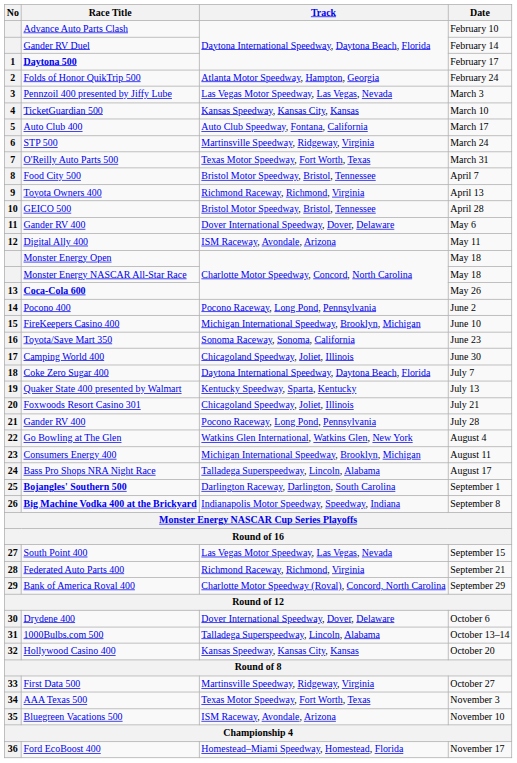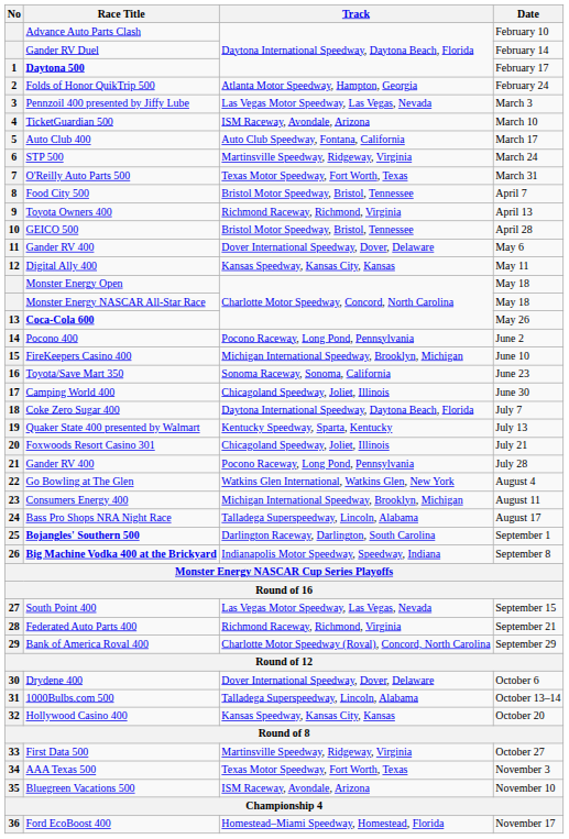 <table class="wikitable" style="font-size:85%">
 <tr>
 <th>No</th>
 <th>Race Title</th>
 <th><a href='#'>Track</a></th>
 <th>Date</th>
 </tr>
 <tr>
 <th></th>
 <td><a href='#'>Advance Auto Parts Clash</a></td>
 <td rowspan="3"><a href='#'>Daytona International Speedway</a>, <a href='#'>Daytona Beach</a>, <a href='#'>Florida</a></td>
 <td>February 10</td>
 </tr>
 <tr>
 <th></th>
 <td><a href='#'>Gander RV Duel</a></td>
 <td>February 14</td>
 </tr>
 <tr>
 <th>1</th>
 <td><strong><a href='#'>Daytona 500</a></strong></td>
 <td>February 17</td>
 </tr>
 <tr>
 <th>2</th>
 <td><a href='#'>Folds of Honor QuikTrip 500</a></td>
 <td><a href='#'>Atlanta Motor Speedway</a>, <a href='#'>Hampton</a>, <a href='#'>Georgia</a></td>
 <td>February 24</td>
 </tr>
 <tr>
 <th>3</th>
 <td><a href='#'>Pennzoil 400 presented by Jiffy Lube</a></td>
 <td><a href='#'>Las Vegas Motor Speedway</a>, <a href='#'>Las Vegas</a>, <a href='#'>Nevada</a></td>
 <td>March 3</td>
 </tr>
 <tr>
 <th>4</th>
 <td><a href='#'>TicketGuardian 500</a></td>
-<td><a href='#'>Kansas Speedway</a>, <a href='#'>Kansas City</a>, <a href='#'>Kansas</a></td>
+<td><a href='#'>ISM Raceway</a>, <a href='#'>Avondale</a>, <a href='#'>Arizona</a></td>
 <td>March 10</td>
 </tr>
 <tr>
 <th>5</th>
 <td><a href='#'>Auto Club 400</a></td>
 <td><a href='#'>Auto Club Speedway</a>, <a href='#'>Fontana</a>, <a href='#'>California</a></td>
 <td>March 17</td>
 </tr>
 <tr>
 <th>6</th>
 <td><a href='#'>STP 500</a></td>
 <td><a href='#'>Martinsville Speedway</a>, <a href='#'>Ridgeway</a>, <a href='#'>Virginia</a></td>
 <td>March 24</td>
 </tr>
 <tr>
 <th>7</th>
 <td><a href='#'>O'Reilly Auto Parts 500</a></td>
 <td><a href='#'>Texas Motor Speedway</a>, <a href='#'>Fort Worth</a>, <a href='#'>Texas</a></td>
 <td>March 31</td>
 </tr>
 <tr>
 <th>8</th>
 <td><a href='#'>Food City 500</a></td>
 <td><a href='#'>Bristol Motor Speedway</a>, <a href='#'>Bristol</a>, <a href='#'>Tennessee</a></td>
 <td>April 7</td>
 </tr>
 <tr>
 <th>9</th>
 <td><a href='#'>Toyota Owners 400</a></td>
 <td><a href='#'>Richmond Raceway</a>, <a href='#'>Richmond</a>, <a href='#'>Virginia</a></td>
 <td>April 13</td>
 </tr>
 <tr>
 <th>10</th>
 <td><a href='#'>GEICO 500</a></td>
 <td><a href='#'>Bristol Motor Speedway</a>, <a href='#'>Bristol</a>, <a href='#'>Tennessee</a></td>
 <td>April 28</td>
 </tr>
 <tr>
 <th>11</th>
 <td><a href='#'>Gander RV 400</a></td>
 <td><a href='#'>Dover International Speedway</a>, <a href='#'>Dover</a>, <a href='#'>Delaware</a></td>
 <td>May 6</td>
 </tr>
 <tr>
 <th>12</th>
 <td><a href='#'>Digital Ally 400</a></td>
-<td><a href='#'>ISM Raceway</a>, <a href='#'>Avondale</a>, <a href='#'>Arizona</a></td>
+<td><a href='#'>Kansas Speedway</a>, <a href='#'>Kansas City</a>, <a href='#'>Kansas</a></td>
 <td>May 11</td>
 </tr>
 <tr>
 <th></th>
 <td><a href='#'>Monster Energy Open</a></td>
 <td rowspan="3"><a href='#'>Charlotte Motor Speedway</a>, <a href='#'>Concord</a>, <a href='#'>North Carolina</a></td>
 <td>May 18</td>
 </tr>
 <tr>
 <th></th>
 <td><a href='#'>Monster Energy NASCAR All-Star Race</a></td>
 <td>May 18</td>
 </tr>
 <tr>
 <th>13</th>
 <td><strong><a href='#'>Coca-Cola 600</a></strong></td>
 <td>May 26</td>
 </tr>
 <tr>
 <th>14</th>
 <td><a href='#'>Pocono 400</a></td>
 <td><a href='#'>Pocono Raceway</a>, <a href='#'>Long Pond</a>, <a href='#'>Pennsylvania</a></td>
 <td>June 2</td>
 </tr>
 <tr>
 <th>15</th>
 <td><a href='#'>FireKeepers Casino 400</a></td>
 <td><a href='#'>Michigan International Speedway</a>, <a href='#'>Brooklyn</a>, <a href='#'>Michigan</a></td>
 <td>June 10</td>
 </tr>
 <tr>
 <th>16</th>
 <td><a href='#'>Toyota/Save Mart 350</a></td>
 <td><a href='#'>Sonoma Raceway</a>, <a href='#'>Sonoma</a>, <a href='#'>California</a></td>
 <td>June 23</td>
 </tr>
 <tr>
 <th>17</th>
 <td><a href='#'>Camping World 400</a></td>
 <td><a href='#'>Chicagoland Speedway</a>, <a href='#'>Joliet</a>, <a href='#'>Illinois</a></td>
 <td>June 30</td>
 </tr>
 <tr>
 <th>18</th>
 <td><a href='#'>Coke Zero Sugar 400</a></td>
 <td><a href='#'>Daytona International Speedway</a>, <a href='#'>Daytona Beach</a>, <a href='#'>Florida</a></td>
 <td>July 7</td>
 </tr>
 <tr>
 <th>19</th>
 <td><a href='#'>Quaker State 400 presented by Walmart</a></td>
 <td><a href='#'>Kentucky Speedway</a>, <a href='#'>Sparta</a>, <a href='#'>Kentucky</a></td>
 <td>July 13</td>
 </tr>
 <tr>
 <th>20</th>
 <td><a href='#'>Foxwoods Resort Casino 301</a></td>
 <td><a href='#'>Chicagoland Speedway</a>, <a href='#'>Joliet</a>, <a href='#'>Illinois</a></td>
 <td>July 21</td>
 </tr>
 <tr>
 <th>21</th>
 <td><a href='#'>Gander RV 400</a></td>
 <td><a href='#'>Pocono Raceway</a>, <a href='#'>Long Pond</a>, <a href='#'>Pennsylvania</a></td>
 <td>July 28</td>
 </tr>
 <tr>
 <th>22</th>
 <td><a href='#'>Go Bowling at The Glen</a></td>
 <td><a href='#'>Watkins Glen International</a>, <a href='#'>Watkins Glen</a>, <a href='#'>New York</a></td>
 <td>August 4</td>
 </tr>
 <tr>
 <th>23</th>
 <td><a href='#'>Consumers Energy 400</a></td>
 <td><a href='#'>Michigan International Speedway</a>, <a href='#'>Brooklyn</a>, <a href='#'>Michigan</a></td>
 <td>August 11</td>
 </tr>
 <tr>
 <th>24</th>
 <td><a href='#'>Bass Pro Shops NRA Night Race</a></td>
 <td><a href='#'>Talladega Superspeedway</a>, <a href='#'>Lincoln</a>, <a href='#'>Alabama</a></td>
 <td>August 17</td>
 </tr>
 <tr>
 <th>25</th>
 <td><strong><a href='#'>Bojangles' Southern 500</a></strong></td>
 <td><a href='#'>Darlington Raceway</a>, <a href='#'>Darlington</a>, <a href='#'>South Carolina</a></td>
 <td>September 1</td>
 </tr>
 <tr>
 <th>26</th>
 <td><strong><a href='#'>Big Machine Vodka 400 at the Brickyard</a></strong></td>
 <td><a href='#'>Indianapolis Motor Speedway</a>, <a href='#'>Speedway</a>, <a href='#'>Indiana</a></td>
 <td>September 8</td>
 </tr>
 <tr>
 <th colspan="4"><a href='#'>Monster Energy NASCAR Cup Series Playoffs</a></th>
 </tr>
 <tr>
 <th colspan="4">Round of 16</th>
 </tr>
 <tr>
 <th>27</th>
 <td><a href='#'>South Point 400</a></td>
 <td><a href='#'>Las Vegas Motor Speedway</a>, <a href='#'>Las Vegas</a>, <a href='#'>Nevada</a></td>
 <td>September 15</td>
 </tr>
 <tr>
 <th>28</th>
 <td><a href='#'>Federated Auto Parts 400</a></td>
 <td><a href='#'>Richmond Raceway</a>, <a href='#'>Richmond</a>, <a href='#'>Virginia</a></td>
 <td>September 21</td>
 </tr>
 <tr>
 <th>29</th>
 <td><a href='#'>Bank of America Roval 400</a></td>
 <td><a href='#'>Charlotte Motor Speedway (Roval)</a>, <a href='#'>Concord, North Carolina</a></td>
 <td>September 29</td>
 </tr>
 <tr>
 <th colspan="4">Round of 12</th>
 </tr>
 <tr>
 <th>30</th>
 <td><a href='#'>Drydene 400</a></td>
 <td><a href='#'>Dover International Speedway</a>, <a href='#'>Dover</a>, <a href='#'>Delaware</a></td>
 <td>October 6</td>
 </tr>
 <tr>
 <th>31</th>
 <td><a href='#'>1000Bulbs.com 500</a></td>
 <td><a href='#'>Talladega Superspeedway</a>, <a href='#'>Lincoln</a>, <a href='#'>Alabama</a></td>
 <td>October 13–14</td>
 </tr>
 <tr>
 <th>32</th>
 <td><a href='#'>Hollywood Casino 400</a></td>
 <td><a href='#'>Kansas Speedway</a>, <a href='#'>Kansas City</a>, <a href='#'>Kansas</a></td>
 <td>October 20</td>
 </tr>
 <tr>
 <th colspan="4">Round of 8</th>
 </tr>
 <tr>
 <th>33</th>
 <td><a href='#'>First Data 500</a></td>
 <td><a href='#'>Martinsville Speedway</a>, <a href='#'>Ridgeway</a>, <a href='#'>Virginia</a></td>
 <td>October 27</td>
 </tr>
 <tr>
 <th>34</th>
 <td><a href='#'>AAA Texas 500</a></td>
 <td><a href='#'>Texas Motor Speedway</a>, <a href='#'>Fort Worth</a>, <a href='#'>Texas</a></td>
 <td>November 3</td>
 </tr>
 <tr>
 <th>35</th>
 <td><a href='#'>Bluegreen Vacations 500</a></td>
 <td><a href='#'>ISM Raceway</a>, <a href='#'>Avondale</a>, <a href='#'>Arizona</a></td>
 <td>November 10</td>
 </tr>
 <tr>
 <th colspan="4">Championship 4</th>
 </tr>
 <tr>
 <th>36</th>
 <td><a href='#'>Ford EcoBoost 400</a></td>
 <td><a href='#'>Homestead–Miami Speedway</a>, <a href='#'>Homestead</a>, <a href='#'>Florida</a></td>
 <td>November 17</td>
 </tr>
 </table>
